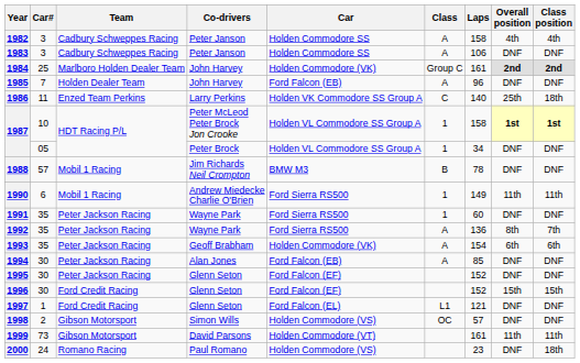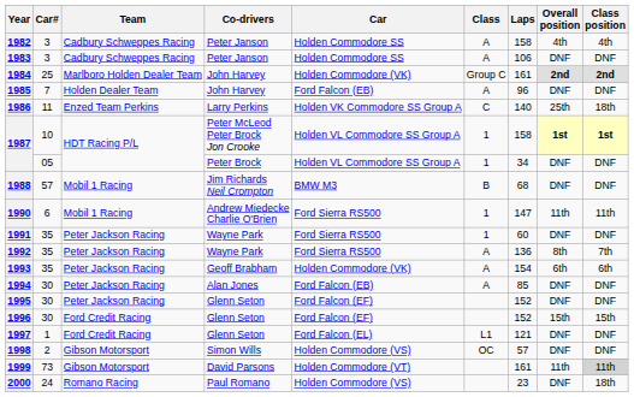 <table class="wikitable" style="text-align:center; font-size:90%">
 <tr>
 <th>Year</th>
 <th>Car#</th>
 <th>Team</th>
 <th>Co-drivers</th>
 <th>Car</th>
 <th>Class</th>
 <th>Laps</th>
 <th>Overall<br>position</th>
 <th>Class<br>position</th>
 </tr>
 <tr>
 <th><a href='#'>1982</a></th>
 <td>3</td>
 <td align="left"> <a href='#'>Cadbury Schweppes Racing</a></td>
 <td align="left"> <a href='#'>Peter Janson</a></td>
 <td align="left"><a href='#'>Holden Commodore SS</a></td>
 <td>A</td>
 <td>158</td>
 <td>4th</td>
 <td>4th</td>
 </tr>
 <tr>
 <th><a href='#'>1983</a></th>
 <td>3</td>
 <td align="left"> <a href='#'>Cadbury Schweppes Racing</a></td>
 <td align="left"> <a href='#'>Peter Janson</a></td>
 <td align="left"><a href='#'>Holden Commodore SS</a></td>
 <td>A</td>
 <td>106</td>
 <td>DNF</td>
 <td>DNF</td>
 </tr>
 <tr>
 <th><a href='#'>1984</a></th>
 <td>25</td>
 <td align="left"> <a href='#'>Marlboro Holden Dealer Team</a></td>
 <td align="left"> <a href='#'>John Harvey</a></td>
 <td align="left"><a href='#'>Holden Commodore (VK)</a></td>
 <td>Group C</td>
 <td>161</td>
 <td style="background:#dfdfdf;"><strong>2nd</strong></td>
 <td style="background:#dfdfdf;"><strong>2nd</strong></td>
 </tr>
 <tr>
 <th><a href='#'>1985</a></th>
 <td>7</td>
 <td align="left"> <a href='#'>Holden Dealer Team</a></td>
 <td align="left"> <a href='#'>John Harvey</a></td>
 <td align="left"><a href='#'>Ford Falcon (EB)</a></td>
 <td>A</td>
 <td>96</td>
 <td>DNF</td>
 <td>DNF</td>
 </tr>
 <tr>
 <th><a href='#'>1986</a></th>
 <td>11</td>
 <td align="left"> <a href='#'>Enzed Team Perkins</a></td>
 <td align="left"> <a href='#'>Larry Perkins</a></td>
 <td align="left"><a href='#'>Holden VK Commodore SS Group A</a></td>
 <td>C</td>
 <td>140</td>
 <td>25th</td>
 <td>18th</td>
 </tr>
 <tr>
 <th rowspan=2><a href='#'>1987</a></th>
 <td>10</td>
 <td align="left" rowspan=2> <a href='#'>HDT Racing P/L</a></td>
 <td align="left"> <a href='#'>Peter McLeod</a><br> <a href='#'>Peter Brock</a><br> <em>Jon Crooke</em></td>
 <td align="left"><a href='#'>Holden VL Commodore SS Group A</a></td>
 <td>1</td>
 <td>158</td>
 <td style="background:#ffffbf;"><strong>1st</strong></td>
 <td style="background:#ffffbf;"><strong>1st</strong></td>
 </tr>
 <tr>
 <td>05</td>
 <td align="left"> <a href='#'>Peter Brock</a></td>
 <td align="left"><a href='#'>Holden VL Commodore SS Group A</a></td>
 <td>1</td>
 <td>34</td>
 <td>DNF</td>
 <td>DNF</td>
 </tr>
 <tr>
 <th><a href='#'>1988</a></th>
 <td>57</td>
 <td align="left"> <a href='#'>Mobil 1 Racing</a></td>
 <td align="left"> <a href='#'>Jim Richards</a><br> <em><a href='#'>Neil Crompton</a></em></td>
 <td align="left"><a href='#'>BMW M3</a></td>
 <td>B</td>
-<td>78</td>
+<td>68</td>
 <td>DNF</td>
 <td>DNF</td>
 </tr>
 <tr>
 <th><a href='#'>1990</a></th>
 <td>6</td>
 <td align="left"> <a href='#'>Mobil 1 Racing</a></td>
 <td align="left"> <a href='#'>Andrew Miedecke</a><br> <a href='#'>Charlie O'Brien</a></td>
 <td align="left"><a href='#'>Ford Sierra RS500</a></td>
 <td>1</td>
-<td>149</td>
+<td>147</td>
 <td>11th</td>
 <td>11th</td>
 </tr>
 <tr>
 <th><a href='#'>1991</a></th>
 <td>35</td>
 <td align="left"> <a href='#'>Peter Jackson Racing</a></td>
 <td align="left"> <a href='#'>Wayne Park</a></td>
 <td align="left"><a href='#'>Ford Sierra RS500</a></td>
 <td>1</td>
 <td>60</td>
 <td>DNF</td>
 <td>DNF</td>
 </tr>
 <tr>
 <th><a href='#'>1992</a></th>
 <td>35</td>
 <td align="left"> <a href='#'>Peter Jackson Racing</a></td>
 <td align="left"> <a href='#'>Wayne Park</a></td>
 <td align="left"><a href='#'>Ford Sierra RS500</a></td>
 <td>A</td>
 <td>136</td>
 <td>8th</td>
 <td>7th</td>
 </tr>
 <tr>
 <th><a href='#'>1993</a></th>
 <td>35</td>
 <td align="left"> <a href='#'>Peter Jackson Racing</a></td>
 <td align="left"> <a href='#'>Geoff Brabham</a></td>
 <td align="left"><a href='#'>Holden Commodore (VK)</a></td>
 <td>A</td>
 <td>154</td>
 <td>6th</td>
 <td>6th</td>
 </tr>
 <tr>
 <th><a href='#'>1994</a></th>
 <td>30</td>
 <td align="left"> <a href='#'>Peter Jackson Racing</a></td>
 <td align="left"> <a href='#'>Alan Jones</a></td>
 <td align="left"><a href='#'>Ford Falcon (EB)</a></td>
 <td>A</td>
 <td>85</td>
 <td>DNF</td>
 <td>DNF</td>
 </tr>
 <tr>
 <th><a href='#'>1995</a></th>
 <td>30</td>
 <td align="left"> <a href='#'>Peter Jackson Racing</a></td>
 <td align="left"> <a href='#'>Glenn Seton</a></td>
 <td align="left"><a href='#'>Ford Falcon (EF)</a></td>
 <td></td>
 <td>152</td>
 <td>DNF</td>
 <td>DNF</td>
 </tr>
 <tr>
 <th><a href='#'>1996</a></th>
 <td>30</td>
 <td align="left"> <a href='#'>Ford Credit Racing</a></td>
 <td align="left"> <a href='#'>Glenn Seton</a></td>
 <td align="left"><a href='#'>Ford Falcon (EF)</a></td>
 <td></td>
 <td>152</td>
 <td>15th</td>
 <td>15th</td>
 </tr>
 <tr>
 <th><a href='#'>1997</a></th>
 <td>1</td>
 <td align="left"> <a href='#'>Ford Credit Racing</a></td>
 <td align="left"> <a href='#'>Glenn Seton</a></td>
 <td align="left"><a href='#'>Ford Falcon (EL)</a></td>
 <td>L1</td>
 <td>121</td>
 <td>DNF</td>
 <td>DNF</td>
 </tr>
 <tr>
 <th><a href='#'>1998</a></th>
 <td>2</td>
 <td align="left"> <a href='#'>Gibson Motorsport</a></td>
 <td align="left"> <a href='#'>Simon Wills</a></td>
 <td align="left"><a href='#'>Holden Commodore (VS)</a></td>
 <td>OC</td>
 <td>57</td>
 <td>DNF</td>
 <td>DNF</td>
 </tr>
 <tr>
 <th><a href='#'>1999</a></th>
 <td>73</td>
 <td align="left"> <a href='#'>Gibson Motorsport</a></td>
 <td align="left"> <a href='#'>David Parsons</a></td>
 <td align="left"><a href='#'>Holden Commodore (VT)</a></td>
 <td></td>
 <td>161</td>
 <td>11th</td>
-<td>11th</td>
+<td style="background: lightgrey;">11th</td>
 </tr>
 <tr>
 <th><a href='#'>2000</a></th>
 <td>24</td>
 <td align="left"> <a href='#'>Romano Racing</a></td>
 <td align="left"> <a href='#'>Paul Romano</a></td>
 <td align="left"><a href='#'>Holden Commodore (VS)</a></td>
 <td></td>
 <td>23</td>
 <td>DNF</td>
 <td>18th</td>
 </tr>
 </table>
